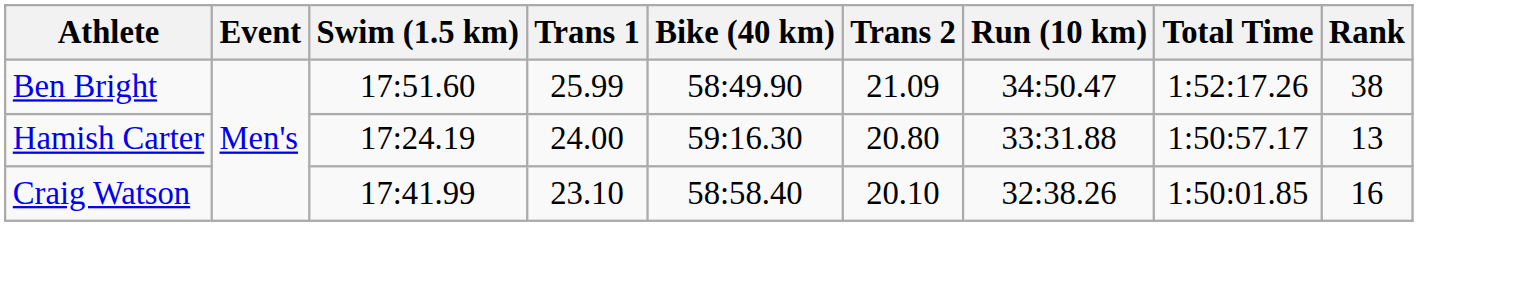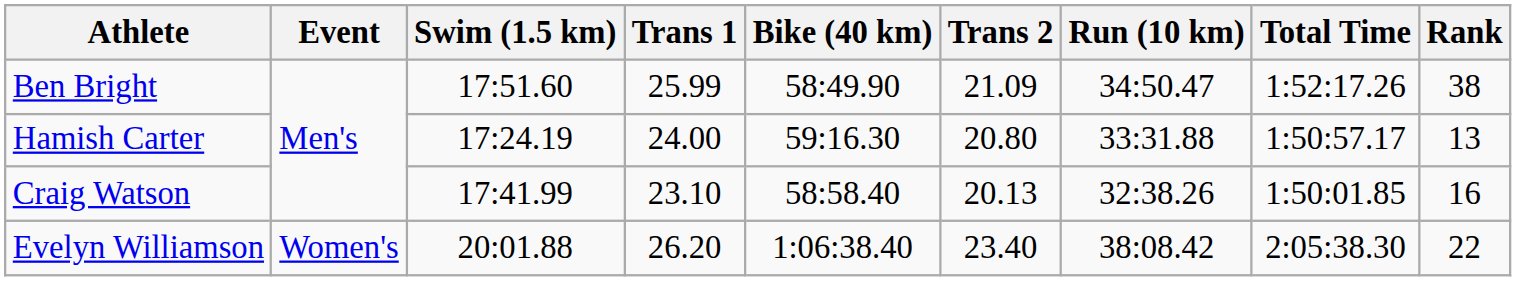 <table class="wikitable" style="font-size:90%">
 <tr>
 <th>Athlete</th>
 <th>Event</th>
 <th>Swim (1.5 km)</th>
 <th>Trans 1</th>
 <th>Bike (40 km)</th>
 <th>Trans 2</th>
 <th>Run (10 km)</th>
 <th>Total Time</th>
 <th>Rank</th>
 </tr>
 <tr align=center>
 <td align=left><a href='#'>Ben Bright</a></td>
 <td align=left rowspan=3><a href='#'>Men's</a></td>
 <td>17:51.60</td>
 <td>25.99</td>
 <td>58:49.90</td>
 <td>21.09</td>
 <td>34:50.47</td>
 <td>1:52:17.26</td>
 <td>38</td>
 </tr>
 <tr align=center>
 <td align=left><a href='#'>Hamish Carter</a></td>
 <td>17:24.19</td>
 <td>24.00</td>
 <td>59:16.30</td>
 <td>20.80</td>
 <td>33:31.88</td>
 <td>1:50:57.17</td>
 <td>13</td>
 </tr>
 <tr align=center>
 <td align=left><a href='#'>Craig Watson</a></td>
 <td>17:41.99</td>
 <td>23.10</td>
 <td>58:58.40</td>
-<td>20.10</td>
+<td>20.13</td>
 <td>32:38.26</td>
 <td>1:50:01.85</td>
 <td>16</td>
 </tr>
+<tr align=center>
+<td align=left><a href='#'>Evelyn Williamson</a></td>
+<td align=left><a href='#'>Women's</a></td>
+<td>20:01.88</td>
+<td>26.20</td>
+<td>1:06:38.40</td>
+<td>23.40</td>
+<td>38:08.42</td>
+<td>2:05:38.30</td>
+<td>22</td>
+</tr>
 </table>
